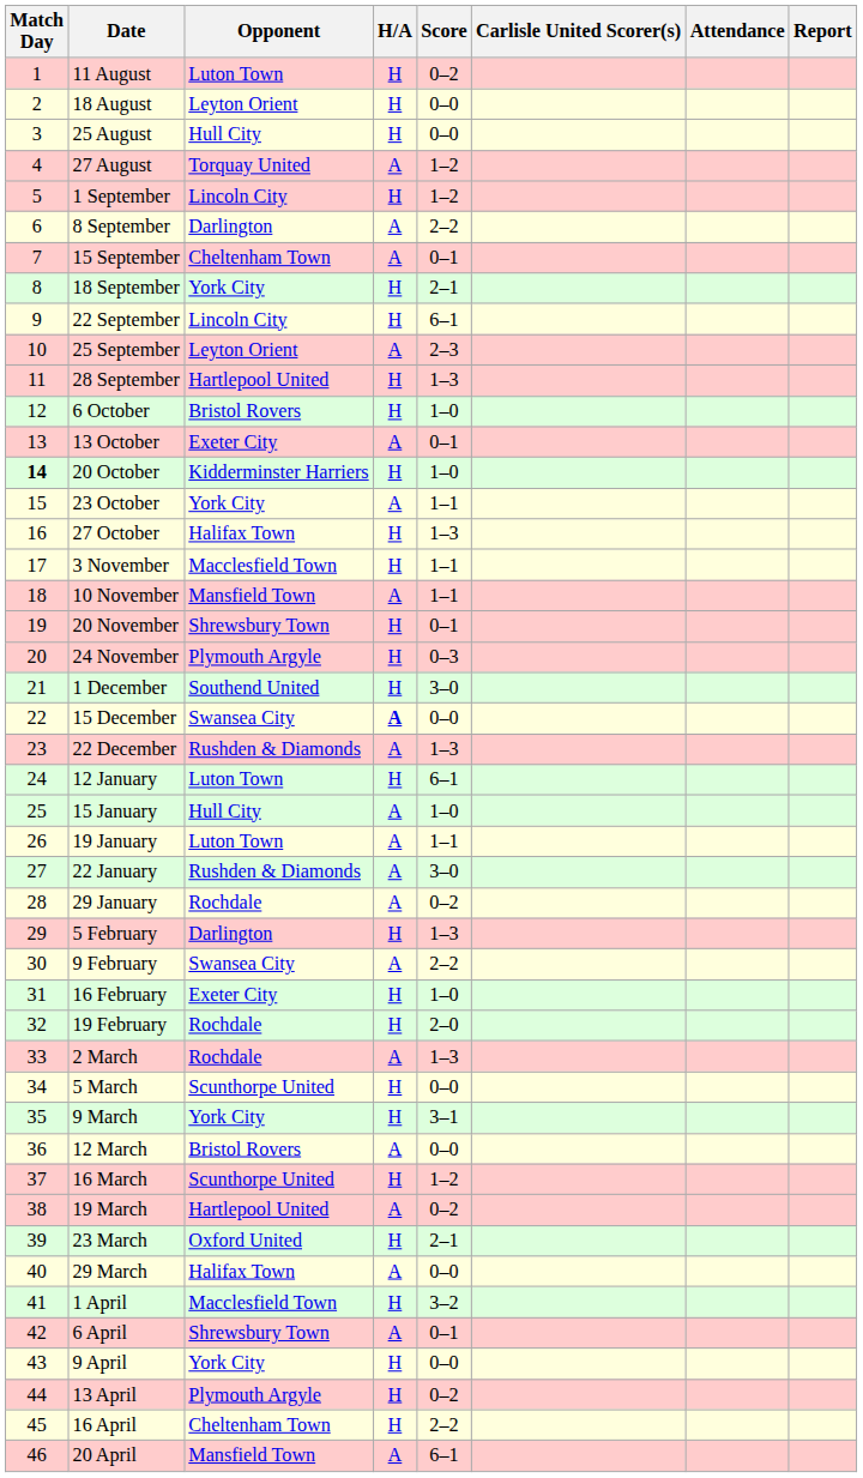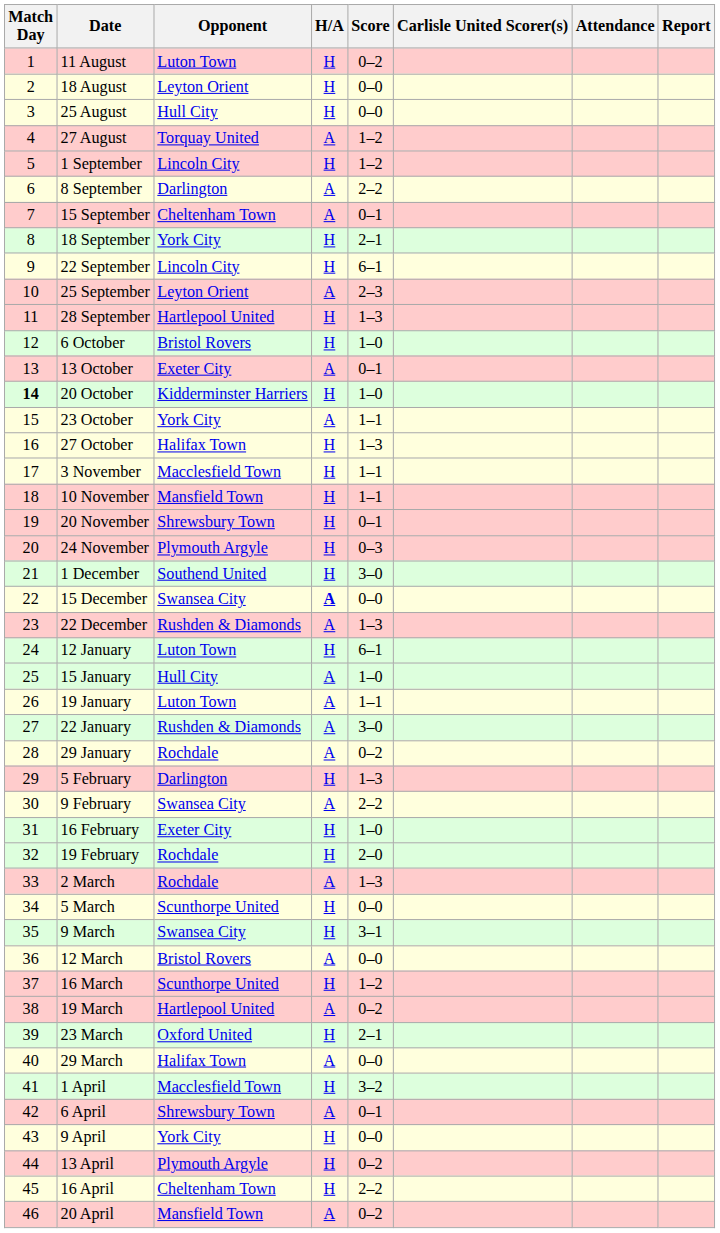 <table class="wikitable" style="text-align:center">
 <tr>
 <th>Match<br> Day</th>
 <th>Date</th>
 <th>Opponent</th>
 <th>H/A</th>
 <th>Score</th>
 <th>Carlisle United Scorer(s)</th>
 <th>Attendance</th>
 <th>Report</th>
 </tr>
 <tr bgcolor=#FFCCCC>
 <td>1</td>
 <td align=left>11 August</td>
 <td align=left><a href='#'>Luton Town</a></td>
 <td><a href='#'>H</a></td>
 <td>0–2</td>
 <td align=left></td>
 <td></td>
 <td></td>
 </tr>
 <tr bgcolor=#ffffdd>
 <td>2</td>
 <td align=left>18 August</td>
 <td align=left><a href='#'>Leyton Orient</a></td>
 <td><a href='#'>H</a></td>
 <td>0–0</td>
 <td align=left></td>
 <td></td>
 <td></td>
 </tr>
 <tr bgcolor=#ffffdd>
 <td>3</td>
 <td align=left>25 August</td>
 <td align=left><a href='#'>Hull City</a></td>
 <td><a href='#'>H</a></td>
 <td>0–0</td>
 <td align=left></td>
 <td></td>
 <td></td>
 </tr>
 <tr bgcolor=#FFCCCC>
 <td>4</td>
 <td align=left>27 August</td>
 <td align=left><a href='#'>Torquay United</a></td>
 <td><a href='#'>A</a></td>
 <td>1–2</td>
 <td align=left></td>
 <td></td>
 <td></td>
 </tr>
 <tr bgcolor=#FFCCCC>
 <td>5</td>
 <td align=left>1 September</td>
 <td align=left><a href='#'>Lincoln City</a></td>
 <td><a href='#'>H</a></td>
 <td>1–2</td>
 <td align=left></td>
 <td></td>
 <td></td>
 </tr>
 <tr bgcolor=#ffffdd>
 <td>6</td>
 <td align=left>8 September</td>
 <td align=left><a href='#'>Darlington</a></td>
 <td><a href='#'>A</a></td>
 <td>2–2</td>
 <td align=left></td>
 <td></td>
 <td></td>
 </tr>
 <tr>
 </tr>
 <tr bgcolor=#FFCCCC>
 <td>7</td>
 <td align=left>15 September</td>
 <td align=left><a href='#'>Cheltenham Town</a></td>
 <td><a href='#'>A</a></td>
 <td>0–1</td>
 <td align=left></td>
 <td></td>
 <td></td>
 </tr>
 <tr bgcolor=#ddffdd>
 <td>8</td>
 <td align=left>18 September</td>
 <td align=left><a href='#'>York City</a></td>
 <td><a href='#'>H</a></td>
 <td>2–1</td>
 <td align=left></td>
 <td></td>
 <td></td>
 </tr>
 <tr bgcolor=#ffffdd>
 <td>9</td>
 <td align=left>22 September</td>
 <td align=left><a href='#'>Lincoln City</a></td>
 <td><a href='#'>H</a></td>
 <td>6–1</td>
 <td align=left></td>
 <td></td>
 <td></td>
 </tr>
 <tr bgcolor=#FFCCCC>
 <td>10</td>
 <td align=left>25 September</td>
 <td align=left><a href='#'>Leyton Orient</a></td>
 <td><a href='#'>A</a></td>
 <td>2–3</td>
 <td align=left></td>
 <td></td>
 <td></td>
 </tr>
 <tr bgcolor=#FFCCCC>
 <td>11</td>
 <td align=left>28 September</td>
 <td align=left><a href='#'>Hartlepool United</a></td>
 <td><a href='#'>H</a></td>
 <td>1–3</td>
 <td align=left></td>
 <td></td>
 <td></td>
 </tr>
 <tr bgcolor=#ddffdd>
 <td>12</td>
 <td align=left>6 October</td>
 <td align=left><a href='#'>Bristol Rovers</a></td>
 <td><a href='#'>H</a></td>
 <td>1–0</td>
 <td align=left></td>
 <td></td>
 <td></td>
 </tr>
 <tr bgcolor=#FFCCCC>
 <td>13</td>
 <td align=left>13 October</td>
 <td align=left><a href='#'>Exeter City</a></td>
 <td><a href='#'>A</a></td>
 <td>0–1</td>
 <td align=left></td>
 <td></td>
 <td></td>
 </tr>
 <tr bgcolor=#ddffdd>
 <td><strong>14</strong></td>
 <td align=left>20 October</td>
 <td align=left><a href='#'>Kidderminster Harriers</a></td>
 <td><a href='#'>H</a></td>
 <td>1–0</td>
 <td align=left></td>
 <td></td>
 <td></td>
 </tr>
 <tr bgcolor=#ffffdd>
 <td>15</td>
 <td align=left>23 October</td>
 <td align=left><a href='#'>York City</a></td>
 <td><a href='#'>A</a></td>
 <td>1–1</td>
 <td align=left></td>
 <td></td>
 <td></td>
 </tr>
 <tr bgcolor=#ffffdd>
 <td>16</td>
 <td align=left>27 October</td>
 <td align=left><a href='#'>Halifax Town</a></td>
 <td><a href='#'>H</a></td>
 <td>1–3</td>
 <td align=left></td>
 <td></td>
 <td></td>
 </tr>
 <tr bgcolor=#ffffdd>
 <td>17</td>
 <td align=left>3 November</td>
 <td align=left><a href='#'>Macclesfield Town</a></td>
 <td><a href='#'>H</a></td>
 <td>1–1</td>
 <td align=left></td>
 <td></td>
 <td></td>
 </tr>
 <tr bgcolor=#FFCCCC>
 <td>18</td>
 <td align=left>10 November</td>
 <td align=left><a href='#'>Mansfield Town</a></td>
-<td><a href='#'>A</a></td>
+<td><a href='#'>H</a></td>
 <td>1–1</td>
 <td align=left></td>
 <td></td>
 <td></td>
 </tr>
 <tr bgcolor=#FFCCCC>
 <td>19</td>
 <td align=left>20 November</td>
 <td align=left><a href='#'>Shrewsbury Town</a></td>
 <td><a href='#'>H</a></td>
 <td>0–1</td>
 <td align=left></td>
 <td></td>
 <td></td>
 </tr>
 <tr bgcolor=#FFCCCC>
 <td>20</td>
 <td align=left>24 November</td>
 <td align=left><a href='#'>Plymouth Argyle</a></td>
 <td><a href='#'>H</a></td>
 <td>0–3</td>
 <td align=left></td>
 <td></td>
 <td></td>
 </tr>
 <tr bgcolor=#ddffdd>
 <td>21</td>
 <td align=left>1 December</td>
 <td align=left><a href='#'>Southend United</a></td>
 <td><a href='#'>H</a></td>
 <td>3–0</td>
 <td align=left></td>
 <td></td>
 <td></td>
 </tr>
 <tr bgcolor=#ffffdd>
 <td>22</td>
 <td align=left>15 December</td>
 <td align=left><a href='#'>Swansea City</a></td>
 <td><strong><a href='#'>A</a></strong></td>
 <td>0–0</td>
 <td align=left></td>
 <td></td>
 <td></td>
 </tr>
 <tr bgcolor=#FFCCCC>
 <td>23</td>
 <td align=left>22 December</td>
 <td align=left><a href='#'>Rushden & Diamonds</a></td>
 <td><a href='#'>A</a></td>
 <td>1–3</td>
 <td align=left></td>
 <td></td>
 <td></td>
 </tr>
 <tr bgcolor=#ddffdd>
 <td>24</td>
 <td align=left>12 January</td>
 <td align=left><a href='#'>Luton Town</a></td>
 <td><a href='#'>H</a></td>
 <td>6–1</td>
 <td align=left></td>
 <td></td>
 <td></td>
 </tr>
 <tr bgcolor=#ddffdd>
 <td>25</td>
 <td align=left>15 January</td>
 <td align=left><a href='#'>Hull City</a></td>
 <td><a href='#'>A</a></td>
 <td>1–0</td>
 <td align=left></td>
 <td></td>
 <td></td>
 </tr>
 <tr bgcolor=#ffffdd>
 <td>26</td>
 <td align=left>19 January</td>
 <td align=left><a href='#'>Luton Town</a></td>
 <td><a href='#'>A</a></td>
 <td>1–1</td>
 <td align=left></td>
 <td></td>
 <td></td>
 </tr>
 <tr bgcolor=#ddffdd>
 <td>27</td>
 <td align=left>22 January</td>
 <td align=left><a href='#'>Rushden & Diamonds</a></td>
 <td><a href='#'>A</a></td>
 <td>3–0</td>
 <td align=left></td>
 <td></td>
 <td></td>
 </tr>
 <tr bgcolor=#ffffdd>
 <td>28</td>
 <td align=left>29 January</td>
 <td align=left><a href='#'>Rochdale</a></td>
 <td><a href='#'>A</a></td>
 <td>0–2</td>
 <td align=left></td>
 <td></td>
 <td></td>
 </tr>
 <tr bgcolor=#FFCCCC>
 <td>29</td>
 <td align=left>5 February</td>
 <td align=left><a href='#'>Darlington</a></td>
 <td><a href='#'>H</a></td>
 <td>1–3</td>
 <td align=left></td>
 <td></td>
 <td></td>
 </tr>
 <tr bgcolor=#ffffdd>
 <td>30</td>
 <td align=left>9 February</td>
 <td align=left><a href='#'>Swansea City</a></td>
 <td><a href='#'>A</a></td>
 <td>2–2</td>
 <td align=left></td>
 <td></td>
 <td></td>
 </tr>
 <tr bgcolor=#ddffdd>
 <td>31</td>
 <td align=left>16 February</td>
 <td align=left><a href='#'>Exeter City</a></td>
 <td><a href='#'>H</a></td>
 <td>1–0</td>
 <td align=left></td>
 <td></td>
 <td></td>
 </tr>
 <tr bgcolor=#ddffdd>
 <td>32</td>
 <td align=left>19 February</td>
 <td align=left><a href='#'>Rochdale</a></td>
 <td><a href='#'>H</a></td>
 <td>2–0</td>
 <td align=left></td>
 <td></td>
 <td></td>
 </tr>
 <tr bgcolor=#FFCCCC>
 <td>33</td>
 <td align=left>2 March</td>
 <td align=left><a href='#'>Rochdale</a></td>
 <td><a href='#'>A</a></td>
 <td>1–3</td>
 <td align=left></td>
 <td></td>
 <td></td>
 </tr>
 <tr bgcolor=#ffffdd>
 <td>34</td>
 <td align=left>5 March</td>
 <td align=left><a href='#'>Scunthorpe United</a></td>
 <td><a href='#'>H</a></td>
 <td>0–0</td>
 <td align=left></td>
 <td></td>
 <td></td>
 </tr>
 <tr bgcolor=#ddffdd>
 <td>35</td>
 <td align=left>9 March</td>
-<td align=left><a href='#'>York City</a></td>
+<td align=left><a href='#'>Swansea City</a></td>
 <td><a href='#'>H</a></td>
 <td>3–1</td>
 <td align=left></td>
 <td></td>
 <td></td>
 </tr>
 <tr bgcolor=#ffffdd>
 <td>36</td>
 <td align=left>12 March</td>
 <td align=left><a href='#'>Bristol Rovers</a></td>
 <td><a href='#'>A</a></td>
 <td>0–0</td>
 <td align=left></td>
 <td></td>
 <td></td>
 </tr>
 <tr bgcolor=#FFCCCC>
 <td>37</td>
 <td align=left>16 March</td>
 <td align=left><a href='#'>Scunthorpe United</a></td>
 <td><a href='#'>H</a></td>
 <td>1–2</td>
 <td align=left></td>
 <td></td>
 <td></td>
 </tr>
 <tr bgcolor=#FFCCCC>
 <td>38</td>
 <td align=left>19 March</td>
 <td align=left><a href='#'>Hartlepool United</a></td>
 <td><a href='#'>A</a></td>
 <td>0–2</td>
 <td align=left></td>
 <td></td>
 <td></td>
 </tr>
 <tr bgcolor=#ddffdd>
 <td>39</td>
 <td align=left>23 March</td>
 <td align=left><a href='#'>Oxford United</a></td>
 <td><a href='#'>H</a></td>
 <td>2–1</td>
 <td align=left></td>
 <td></td>
 <td></td>
 </tr>
 <tr bgcolor=#ffffdd>
 <td>40</td>
 <td align=left>29 March</td>
 <td align=left><a href='#'>Halifax Town</a></td>
 <td><a href='#'>A</a></td>
 <td>0–0</td>
 <td align=left></td>
 <td></td>
 <td></td>
 </tr>
 <tr bgcolor=#ddffdd>
 <td>41</td>
 <td align=left>1 April</td>
 <td align=left><a href='#'>Macclesfield Town</a></td>
 <td><a href='#'>H</a></td>
 <td>3–2</td>
 <td align=left></td>
 <td></td>
 <td></td>
 </tr>
 <tr bgcolor=#FFCCCC>
 <td>42</td>
 <td align=left>6 April</td>
 <td align=left><a href='#'>Shrewsbury Town</a></td>
 <td><a href='#'>A</a></td>
 <td>0–1</td>
 <td align=left></td>
 <td></td>
 <td></td>
 </tr>
 <tr bgcolor=#ffffdd>
 <td>43</td>
 <td align=left>9 April</td>
 <td align=left><a href='#'>York City</a></td>
 <td><a href='#'>H</a></td>
 <td>0–0</td>
 <td align=left></td>
 <td></td>
 <td></td>
 </tr>
 <tr bgcolor=#FFCCCC>
 <td>44</td>
 <td align=left>13 April</td>
 <td align=left><a href='#'>Plymouth Argyle</a></td>
 <td><a href='#'>H</a></td>
 <td>0–2</td>
 <td align=left></td>
 <td></td>
 <td></td>
 </tr>
 <tr bgcolor=#ffffdd>
 <td>45</td>
 <td align=left>16 April</td>
 <td align=left><a href='#'>Cheltenham Town</a></td>
 <td><a href='#'>H</a></td>
 <td>2–2</td>
 <td align=left></td>
 <td></td>
 <td></td>
 </tr>
 <tr bgcolor=#FFCCCC>
 <td>46</td>
 <td align=left>20 April</td>
 <td align=left><a href='#'>Mansfield Town</a></td>
 <td><a href='#'>A</a></td>
-<td>6–1</td>
+<td>0–2</td>
 <td align=left></td>
 <td></td>
 <td></td>
 </tr>
 </table>
